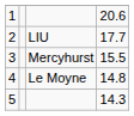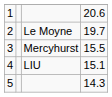 <table class="wikitable sortable" style="font-size:90%;">
 <tr>
 </tr>
 <tr>
 <td style="text-align:center;">1</td>
 <td></td>
 <td></td>
 <td style="text-align:center;">20.6</td>
 </tr>
 <tr>
 <td style="text-align:center;">2</td>
 <td></td>
-<td>LIU</td>
-<td style="text-align:center;">17.7</td>
+<td>Le Moyne</td>
+<td style="text-align:center;">19.7</td>
 </tr>
 <tr>
 <td style="text-align:center;">3</td>
 <td></td>
 <td>Mercyhurst</td>
 <td style="text-align:center;">15.5</td>
 </tr>
 <tr>
 <td style="text-align:center;">4</td>
 <td></td>
-<td>Le Moyne</td>
-<td style="text-align:center;">14.8</td>
+<td>LIU</td>
+<td style="text-align:center;">15.1</td>
 </tr>
 <tr>
 <td style="text-align:center;">5</td>
 <td></td>
 <td></td>
 <td style="text-align:center;">14.3</td>
 </tr>
 </table>
